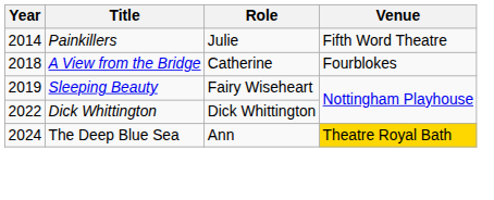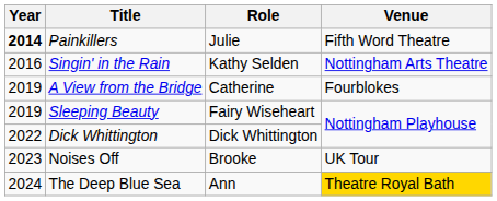 <table class="wikitable sortable">
 <tr>
 <th>Year</th>
 <th>Title</th>
 <th>Role</th>
 <th>Venue</th>
 </tr>
 <tr>
-<td>2014</td>
+<td><strong>2014</strong></td>
 <td><em>Painkillers</em></td>
 <td>Julie</td>
 <td>Fifth Word Theatre</td>
 </tr>
 <tr>
-<td>2018</td>
+<td>2016</td>
+<td><em><a href='#'>Singin' in the Rain</a></em></td>
+<td>Kathy Selden</td>
+<td><a href='#'>Nottingham Arts Theatre</a></td>
+</tr>
+<tr>
+<td>2019</td>
 <td><em><a href='#'>A View from the Bridge</a></em></td>
 <td>Catherine</td>
 <td>Fourblokes</td>
 </tr>
 <tr>
 <td>2019</td>
 <td><em><a href='#'>Sleeping Beauty</a></em></td>
 <td>Fairy Wiseheart</td>
 <td rowspan="2"><a href='#'>Nottingham Playhouse</a></td>
 </tr>
 <tr>
 <td>2022</td>
 <td><em>Dick Whittington</em></td>
 <td>Dick Whittington</td>
 </tr>
 <tr>
+<td>2023</td>
+<td>Noises Off</td>
+<td>Brooke</td>
+<td>UK Tour</td>
+</tr>
+<tr>
 <td>2024</td>
 <td>The Deep Blue Sea</td>
 <td>Ann</td>
 <td style="background: gold;">Theatre Royal Bath</td>
 </tr>
 </table>
